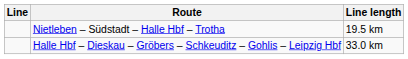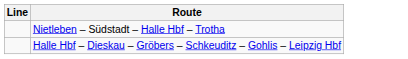 <table class="wikitable">
 <tr>
 <th>Line</th>
 <th>Route</th>
-<th>Line length</th>
 </tr>
 <tr>
 <td></td>
 <td><a href='#'>Nietleben</a> – Südstadt – <a href='#'>Halle Hbf</a> – <a href='#'>Trotha</a></td>
-<td>19.5 km</td>
 </tr>
 <tr>
 <td></td>
 <td><a href='#'>Halle Hbf</a> – <a href='#'>Dieskau</a> – <a href='#'>Gröbers</a> – <a href='#'>Schkeuditz</a> – <a href='#'>Gohlis</a> – <a href='#'>Leipzig Hbf</a></td>
-<td>33.0 km</td>
 </tr>
 </table>
